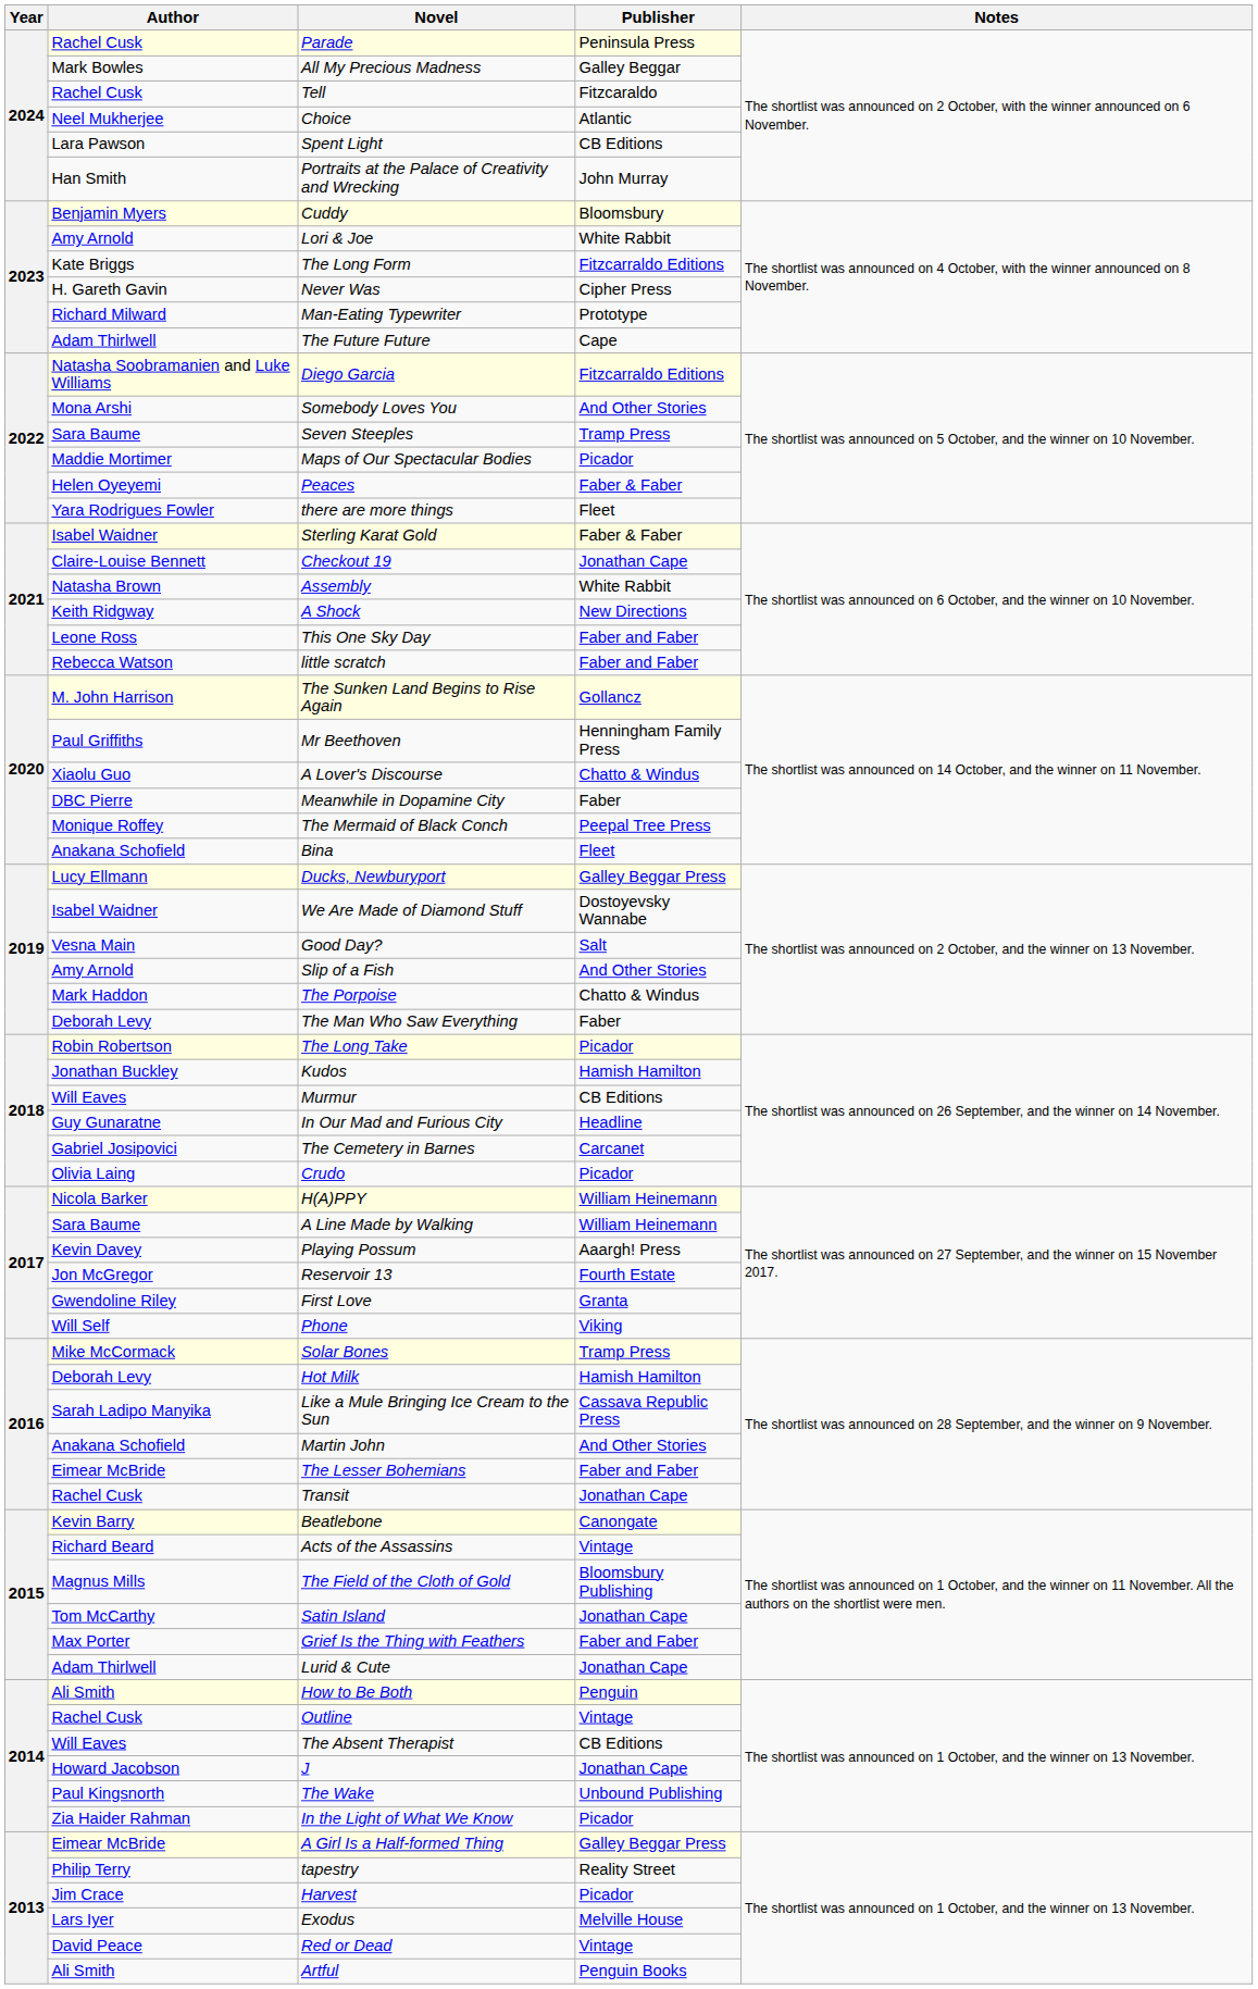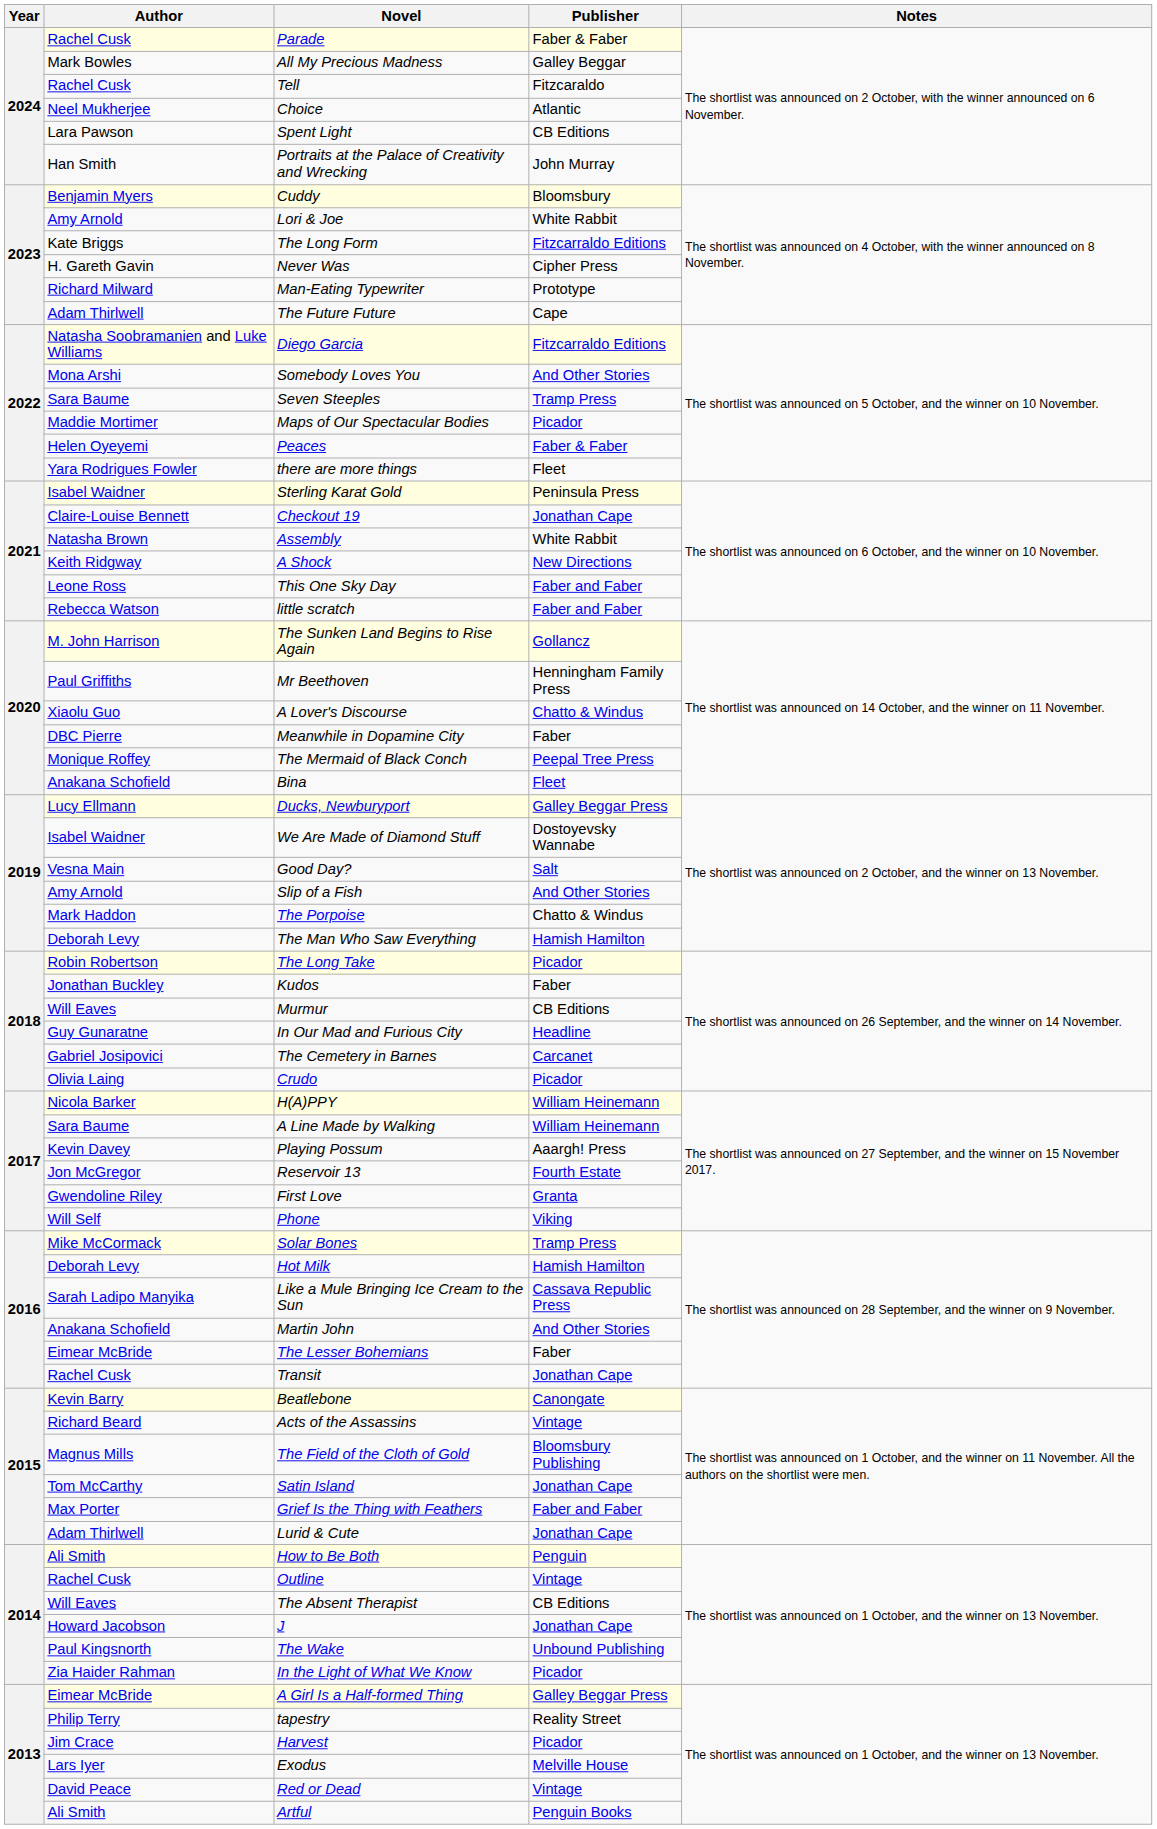 <table class="wikitable sortable">
 <tr>
 <th>Year</th>
 <th>Author</th>
 <th>Novel</th>
 <th>Publisher</th>
 <th>Notes</th>
 </tr>
 <tr>
 <th rowspan="6">2024</th>
 <td style="background:lightyellow"> <a href='#'>Rachel Cusk</a></td>
 <td style="background:lightyellow"><em><a href='#'>Parade</a></em></td>
-<td style="background:lightyellow">Peninsula Press</td>
+<td style="background:lightyellow">Faber & Faber</td>
 <td rowspan="6"><small>The shortlist was announced on 2 October, with the winner announced on 6 November.</small></td>
 </tr>
 <tr>
 <td>Mark Bowles</td>
 <td><em>All My Precious Madness</em></td>
 <td>Galley Beggar</td>
 </tr>
 <tr>
 <td><a href='#'>Rachel Cusk</a></td>
 <td><em>Tell</em></td>
 <td>Fitzcaraldo</td>
 </tr>
 <tr>
 <td><a href='#'>Neel Mukherjee</a></td>
 <td><em>Choice</em></td>
 <td>Atlantic</td>
 </tr>
 <tr>
 <td>Lara Pawson</td>
 <td><em>Spent Light</em></td>
 <td>CB Editions</td>
 </tr>
 <tr>
 <td>Han Smith</td>
 <td><em>Portraits at the Palace of Creativity and Wrecking</em></td>
 <td>John Murray</td>
 </tr>
 <tr>
 <th rowspan="6">2023</th>
 <td style="background:lightyellow"> <a href='#'>Benjamin Myers</a></td>
 <td style="background:lightyellow"><em>Cuddy</em></td>
 <td style="background:lightyellow">Bloomsbury</td>
 <td rowspan="6"><small>The shortlist was announced on 4 October, with the winner announced on 8 November.</small></td>
 </tr>
 <tr>
 <td><a href='#'>Amy Arnold</a></td>
 <td><em>Lori & Joe</em></td>
 <td>White Rabbit</td>
 </tr>
 <tr>
 <td>Kate Briggs</td>
 <td><em>The Long Form</em></td>
 <td><a href='#'>Fitzcarraldo Editions</a></td>
 </tr>
 <tr>
 <td>H. Gareth Gavin</td>
 <td><em>Never Was</em></td>
 <td>Cipher Press</td>
 </tr>
 <tr>
 <td><a href='#'>Richard Milward</a></td>
 <td><em>Man-Eating Typewriter</em></td>
 <td>Prototype</td>
 </tr>
 <tr>
 <td><a href='#'>Adam Thirlwell</a></td>
 <td><em>The Future Future</em></td>
 <td>Cape</td>
 </tr>
 <tr>
 <th rowspan="6">2022</th>
 <td style="background:lightyellow"> <a href='#'>Natasha Soobramanien</a> and <a href='#'>Luke Williams</a></td>
 <td style="background:lightyellow"><em><a href='#'>Diego Garcia</a></em></td>
 <td style="background:lightyellow"><a href='#'>Fitzcarraldo Editions</a></td>
 <td rowspan="6"><small>The shortlist was announced on 5 October, and the winner on 10 November.</small></td>
 </tr>
 <tr>
 <td><a href='#'>Mona Arshi</a></td>
 <td><em>Somebody Loves You</em></td>
 <td><a href='#'>And Other Stories</a></td>
 </tr>
 <tr>
 <td><a href='#'>Sara Baume</a></td>
 <td><em>Seven Steeples</em></td>
 <td><a href='#'>Tramp Press</a></td>
 </tr>
 <tr>
 <td><a href='#'>Maddie Mortimer</a></td>
 <td><em>Maps of Our Spectacular Bodies</em></td>
 <td><a href='#'>Picador</a></td>
 </tr>
 <tr>
 <td><a href='#'>Helen Oyeyemi</a></td>
 <td><em><a href='#'>Peaces</a></em></td>
 <td><a href='#'>Faber & Faber</a></td>
 </tr>
 <tr>
 <td><a href='#'>Yara Rodrigues Fowler</a></td>
 <td><em>there are more things</em></td>
 <td>Fleet</td>
 </tr>
 <tr>
 <th rowspan="6">2021</th>
 <td style="background:lightyellow"> <a href='#'>Isabel Waidner</a></td>
 <td style="background:lightyellow"><em>Sterling Karat Gold</em></td>
-<td style="background:lightyellow">Faber & Faber</td>
+<td style="background:lightyellow">Peninsula Press</td>
 <td rowspan="6"><small>The shortlist was announced on 6 October, and the winner on 10 November.</small></td>
 </tr>
 <tr>
 <td><a href='#'>Claire-Louise Bennett</a></td>
 <td><em><a href='#'>Checkout 19</a></em></td>
 <td><a href='#'>Jonathan Cape</a></td>
 </tr>
 <tr>
 <td><a href='#'>Natasha Brown</a></td>
 <td><em><a href='#'>Assembly</a></em></td>
 <td>White Rabbit</td>
 </tr>
 <tr>
 <td><a href='#'>Keith Ridgway</a></td>
 <td><em><a href='#'>A Shock</a></em></td>
 <td><a href='#'>New Directions</a></td>
 </tr>
 <tr>
 <td><a href='#'>Leone Ross</a></td>
 <td><em>This One Sky Day</em></td>
 <td><a href='#'>Faber and Faber</a></td>
 </tr>
 <tr>
 <td><a href='#'>Rebecca Watson</a></td>
 <td><em>little scratch</em></td>
 <td><a href='#'>Faber and Faber</a></td>
 </tr>
 <tr>
 <th rowspan="6">2020</th>
 <td style="background:lightyellow"> <a href='#'>M. John Harrison</a></td>
 <td style="background:lightyellow"><em>The Sunken Land Begins to Rise Again</em></td>
 <td style="background:lightyellow"><a href='#'>Gollancz</a></td>
 <td rowspan="6"><small>The shortlist was announced on 14 October, and the winner on 11 November.</small></td>
 </tr>
 <tr>
 <td><a href='#'>Paul Griffiths</a></td>
 <td><em>Mr Beethoven</em></td>
 <td>Henningham Family Press</td>
 </tr>
 <tr>
 <td><a href='#'>Xiaolu Guo</a></td>
 <td><em>A Lover's Discourse</em></td>
 <td><a href='#'>Chatto & Windus</a></td>
 </tr>
 <tr>
 <td><a href='#'>DBC Pierre</a></td>
 <td><em>Meanwhile in Dopamine City</em></td>
 <td>Faber</td>
 </tr>
 <tr>
 <td><a href='#'>Monique Roffey</a></td>
 <td><em>The Mermaid of Black Conch</em></td>
 <td><a href='#'>Peepal Tree Press</a></td>
 </tr>
 <tr>
 <td><a href='#'>Anakana Schofield</a></td>
 <td><em>Bina</em></td>
 <td><a href='#'>Fleet</a></td>
 </tr>
 <tr>
 <th rowspan="6">2019</th>
 <td style="background:lightyellow"> <a href='#'>Lucy Ellmann</a></td>
 <td style="background:lightyellow"><em><a href='#'>Ducks, Newburyport</a></em></td>
 <td style="background:lightyellow"><a href='#'>Galley Beggar Press</a></td>
 <td rowspan="6"><small>The shortlist was announced on 2 October, and the winner on 13 November.</small></td>
 </tr>
 <tr>
 <td><a href='#'>Isabel Waidner</a></td>
 <td><em>We Are Made of Diamond Stuff</em></td>
 <td>Dostoyevsky Wannabe</td>
 </tr>
 <tr>
 <td><a href='#'>Vesna Main</a></td>
 <td><em>Good Day?</em></td>
 <td><a href='#'>Salt</a></td>
 </tr>
 <tr>
 <td><a href='#'>Amy Arnold</a></td>
 <td><em>Slip of a Fish</em></td>
 <td><a href='#'>And Other Stories</a></td>
 </tr>
 <tr>
 <td><a href='#'>Mark Haddon</a></td>
 <td><em><a href='#'>The Porpoise</a></em></td>
 <td>Chatto & Windus</td>
 </tr>
 <tr>
 <td><a href='#'>Deborah Levy</a></td>
 <td><em>The Man Who Saw Everything</em></td>
-<td>Faber</td>
+<td><a href='#'>Hamish Hamilton</a></td>
 </tr>
 <tr>
 <th rowspan="6">2018</th>
 <td style="background:lightyellow"> <a href='#'>Robin Robertson</a></td>
 <td style="background:lightyellow"><em><a href='#'>The Long Take</a></em></td>
 <td style="background:lightyellow"><a href='#'>Picador</a></td>
 <td rowspan="6"><small>The shortlist was announced on 26 September, and the winner on 14 November.</small></td>
 </tr>
 <tr>
 <td><a href='#'>Jonathan Buckley</a></td>
 <td><em>Kudos</em></td>
-<td><a href='#'>Hamish Hamilton</a></td>
+<td>Faber</td>
 </tr>
 <tr>
 <td><a href='#'>Will Eaves</a></td>
 <td><em>Murmur</em></td>
 <td>CB Editions</td>
 </tr>
 <tr>
 <td><a href='#'>Guy Gunaratne</a></td>
 <td><em>In Our Mad and Furious City</em></td>
 <td><a href='#'>Headline</a></td>
 </tr>
 <tr>
 <td><a href='#'>Gabriel Josipovici</a></td>
 <td><em>The Cemetery in Barnes</em></td>
 <td><a href='#'>Carcanet</a></td>
 </tr>
 <tr>
 <td><a href='#'>Olivia Laing</a></td>
 <td><em><a href='#'>Crudo</a></em></td>
 <td><a href='#'>Picador</a></td>
 </tr>
 <tr>
 <th rowspan="6">2017</th>
 <td style="background:lightyellow"> <a href='#'>Nicola Barker</a></td>
 <td style="background:lightyellow"><em>H(A)PPY</em></td>
 <td style="background:lightyellow"><a href='#'>William Heinemann</a></td>
 <td rowspan="6"><small>The shortlist was announced on 27 September, and the winner on 15 November 2017.</small></td>
 </tr>
 <tr>
 <td><a href='#'>Sara Baume</a></td>
 <td><em>A Line Made by Walking</em></td>
 <td><a href='#'>William Heinemann</a></td>
 </tr>
 <tr>
 <td><a href='#'>Kevin Davey</a></td>
 <td><em>Playing Possum</em></td>
 <td>Aaargh! Press</td>
 </tr>
 <tr>
 <td><a href='#'>Jon McGregor</a></td>
 <td><em>Reservoir 13</em></td>
 <td><a href='#'>Fourth Estate</a></td>
 </tr>
 <tr>
 <td><a href='#'>Gwendoline Riley</a></td>
 <td><em>First Love</em></td>
 <td><a href='#'>Granta</a></td>
 </tr>
 <tr>
 <td><a href='#'>Will Self</a></td>
 <td><em><a href='#'>Phone</a></em></td>
 <td><a href='#'>Viking</a></td>
 </tr>
 <tr>
 <th rowspan="6">2016</th>
 <td style="background:lightyellow"> <a href='#'>Mike McCormack</a></td>
 <td style="background:lightyellow"><em><a href='#'>Solar Bones</a></em></td>
 <td style="background:lightyellow"><a href='#'>Tramp Press</a></td>
 <td rowspan="6"><small>The shortlist was announced on 28 September, and the winner on 9 November.</small></td>
 </tr>
 <tr>
 <td><a href='#'>Deborah Levy</a></td>
 <td><em><a href='#'>Hot Milk</a></em></td>
 <td><a href='#'>Hamish Hamilton</a></td>
 </tr>
 <tr>
 <td><a href='#'>Sarah Ladipo Manyika</a></td>
 <td><em>Like a Mule Bringing Ice Cream to the Sun</em></td>
 <td><a href='#'>Cassava Republic Press</a></td>
 </tr>
 <tr>
 <td><a href='#'>Anakana Schofield</a></td>
 <td><em>Martin John</em></td>
 <td><a href='#'>And Other Stories</a></td>
 </tr>
 <tr>
 <td><a href='#'>Eimear McBride</a></td>
 <td><em><a href='#'>The Lesser Bohemians</a></em></td>
-<td><a href='#'>Faber and Faber</a></td>
+<td>Faber</td>
 </tr>
 <tr>
 <td><a href='#'>Rachel Cusk</a></td>
 <td><em>Transit</em></td>
 <td><a href='#'>Jonathan Cape</a></td>
 </tr>
 <tr>
 <th rowspan="6">2015</th>
 <td style="background:lightyellow"> <a href='#'>Kevin Barry</a></td>
 <td style="background:lightyellow"><em>Beatlebone</em></td>
 <td style="background:lightyellow"><a href='#'>Canongate</a></td>
 <td rowspan="6"><small>The shortlist was announced on 1 October, and the winner on 11 November. All the authors on the shortlist were men.</small></td>
 </tr>
 <tr>
 <td><a href='#'>Richard Beard</a></td>
 <td><em>Acts of the Assassins</em></td>
 <td><a href='#'>Vintage</a></td>
 </tr>
 <tr>
 <td><a href='#'>Magnus Mills</a></td>
 <td><em><a href='#'>The Field of the Cloth of Gold</a></em></td>
 <td><a href='#'>Bloomsbury Publishing</a></td>
 </tr>
 <tr>
 <td><a href='#'>Tom McCarthy</a></td>
 <td><em><a href='#'>Satin Island</a></em></td>
 <td><a href='#'>Jonathan Cape</a></td>
 </tr>
 <tr>
 <td><a href='#'>Max Porter</a></td>
 <td><em><a href='#'>Grief Is the Thing with Feathers</a></em></td>
 <td><a href='#'>Faber and Faber</a></td>
 </tr>
 <tr>
 <td><a href='#'>Adam Thirlwell</a></td>
 <td><em>Lurid & Cute</em></td>
 <td><a href='#'>Jonathan Cape</a></td>
 </tr>
 <tr>
 <th rowspan="6">2014</th>
 <td style="background:lightyellow"> <a href='#'>Ali Smith</a></td>
 <td style="background:lightyellow"><em><a href='#'>How to Be Both</a></em></td>
 <td style="background:lightyellow"><a href='#'>Penguin</a></td>
 <td rowspan="6"><small>The shortlist was announced on 1 October, and the winner on 13 November.</small></td>
 </tr>
 <tr>
 <td><a href='#'>Rachel Cusk</a></td>
 <td><em><a href='#'>Outline</a></em></td>
 <td><a href='#'>Vintage</a></td>
 </tr>
 <tr>
 <td><a href='#'>Will Eaves</a></td>
 <td><em>The Absent Therapist</em></td>
 <td>CB Editions</td>
 </tr>
 <tr>
 <td><a href='#'>Howard Jacobson</a></td>
 <td><em><a href='#'>J</a></em></td>
 <td><a href='#'>Jonathan Cape</a></td>
 </tr>
 <tr>
 <td><a href='#'>Paul Kingsnorth</a></td>
 <td><em><a href='#'>The Wake</a></em></td>
 <td><a href='#'>Unbound Publishing</a></td>
 </tr>
 <tr>
 <td><a href='#'>Zia Haider Rahman</a></td>
 <td><em><a href='#'>In the Light of What We Know</a></em></td>
 <td><a href='#'>Picador</a></td>
 </tr>
 <tr>
 <th rowspan="6">2013</th>
 <td style="background:lightyellow"> <a href='#'>Eimear McBride</a></td>
 <td style="background:lightyellow"><em><a href='#'>A Girl Is a Half-formed Thing</a></em></td>
 <td style="background:lightyellow"><a href='#'>Galley Beggar Press</a></td>
 <td rowspan="6"><small>The shortlist was announced on 1 October, and the winner on 13 November.</small></td>
 </tr>
 <tr>
 <td><a href='#'>Philip Terry</a></td>
 <td><em>tapestry</em></td>
 <td>Reality Street</td>
 </tr>
 <tr>
 <td><a href='#'>Jim Crace</a></td>
 <td><em><a href='#'>Harvest</a></em></td>
 <td><a href='#'>Picador</a></td>
 </tr>
 <tr>
 <td><a href='#'>Lars Iyer</a></td>
 <td><em>Exodus</em></td>
 <td><a href='#'>Melville House</a></td>
 </tr>
 <tr>
 <td><a href='#'>David Peace</a></td>
 <td><em><a href='#'>Red or Dead</a></em></td>
 <td><a href='#'>Vintage</a></td>
 </tr>
 <tr>
 <td><a href='#'>Ali Smith</a></td>
 <td><em><a href='#'>Artful</a></em></td>
 <td><a href='#'>Penguin Books</a></td>
 </tr>
 </table>
